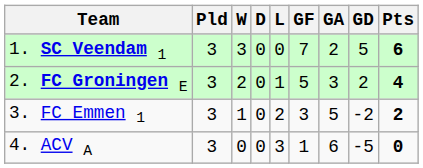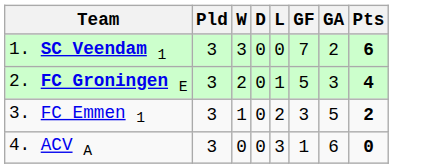 <table class="wikitable" style="text-align:center; float:left; margin-right:1em">
 <tr>
 <th>Team</th>
 <th>Pld</th>
 <th>W</th>
 <th>D</th>
 <th>L</th>
 <th>GF</th>
 <th>GA</th>
-<th>GD</th>
 <th>Pts</th>
 </tr>
 <tr bgcolor=ccffcc>
 <td align=left>1. <strong><a href='#'>SC Veendam</a></strong> <sub>1</sub></td>
 <td>3</td>
 <td>3</td>
 <td>0</td>
 <td>0</td>
 <td>7</td>
 <td>2</td>
-<td>5</td>
 <td><strong>6</strong></td>
 </tr>
 <tr bgcolor=ccffcc>
 <td align=left>2. <strong><a href='#'>FC Groningen</a></strong> <sub>E</sub></td>
 <td>3</td>
 <td>2</td>
 <td>0</td>
 <td>1</td>
 <td>5</td>
 <td>3</td>
-<td>2</td>
 <td><strong>4</strong></td>
 </tr>
 <tr>
 <td align=left>3. <a href='#'>FC Emmen</a> <sub>1</sub></td>
 <td>3</td>
 <td>1</td>
 <td>0</td>
 <td>2</td>
 <td>3</td>
 <td>5</td>
-<td>-2</td>
 <td><strong>2</strong></td>
 </tr>
 <tr>
 <td align=left>4. <a href='#'>ACV</a> <sub>A</sub></td>
 <td>3</td>
 <td>0</td>
 <td>0</td>
 <td>3</td>
 <td>1</td>
 <td>6</td>
-<td>-5</td>
 <td><strong>0</strong></td>
 </tr>
 </table>
